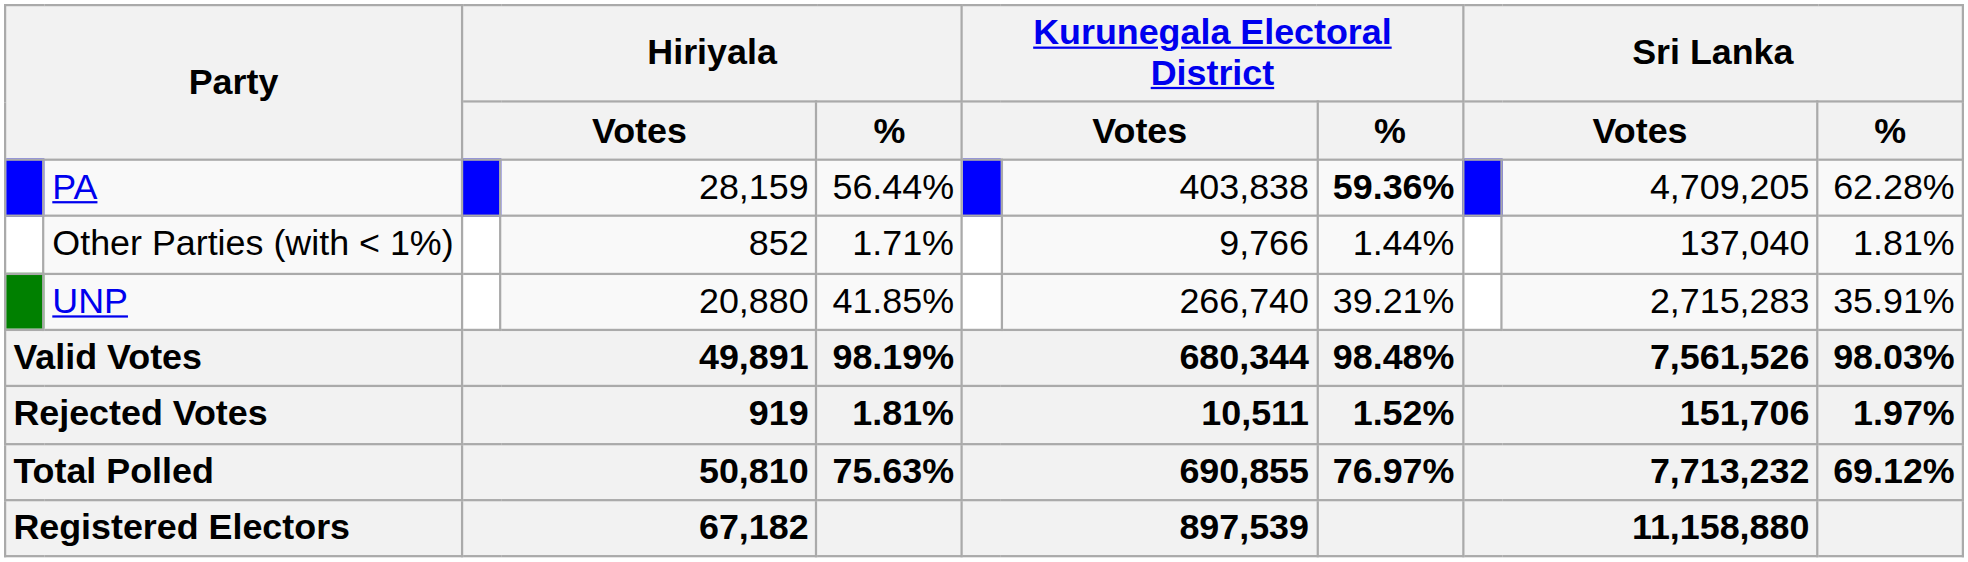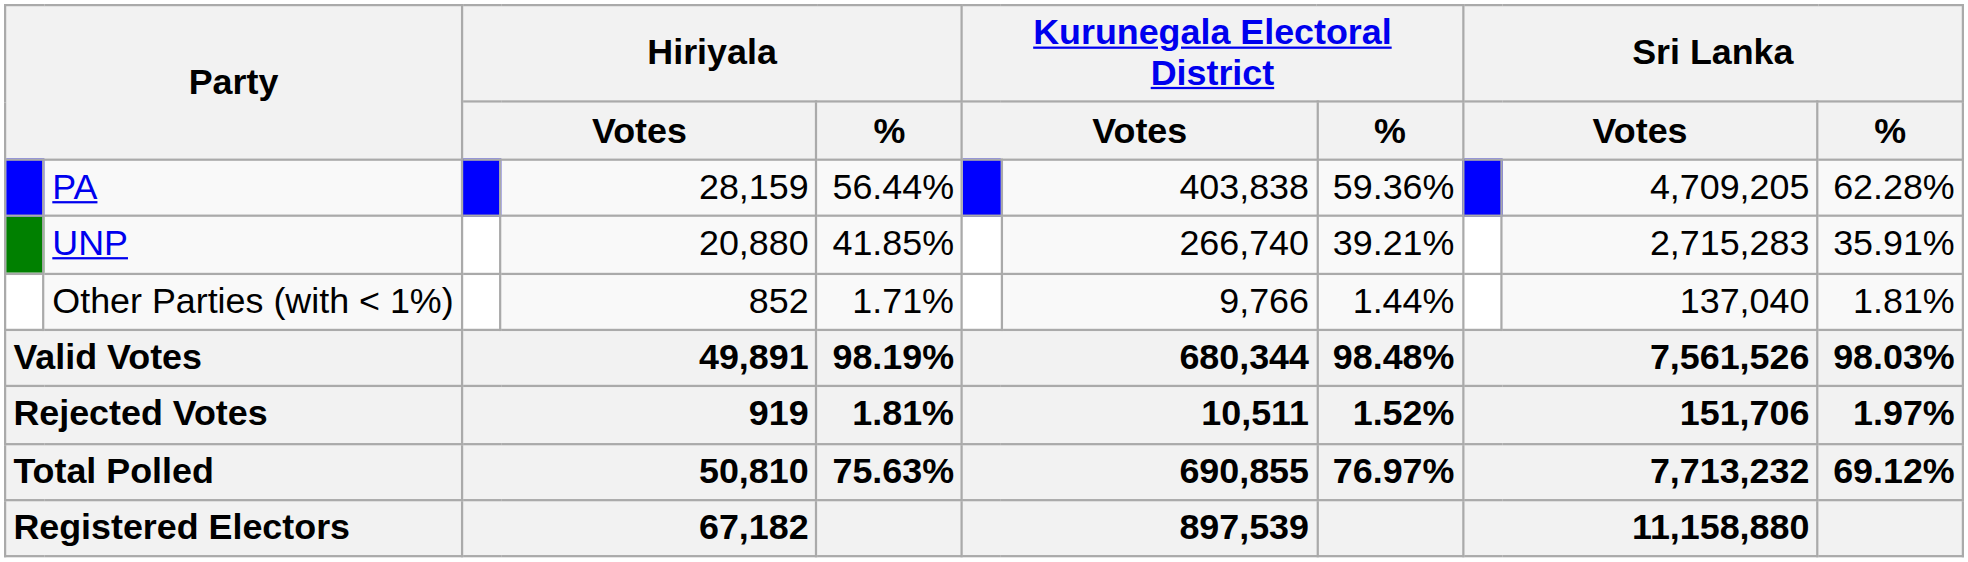 <table class="wikitable">
 <tr>
 <th colspan="2" width="144px"rowspan="2">Party</th>
 <th colspan="3" width="216px">Hiriyala</th>
 <th colspan="3" width="216px"><a href='#'>Kurunegala Electoral District</a></th>
 <th colspan="3" width="216px">Sri Lanka</th>
 </tr>
 <tr>
 <th colspan="2" width="144px">Votes</th>
 <th>%</th>
 <th colspan="2" width="144px">Votes</th>
 <th>%</th>
 <th colspan="2" width="144px">Votes</th>
 <th>%</th>
 </tr>
 <tr>
 <td style="background-color:blue;" width="10px"></td>
 <td style="text-align:left;"><a href='#'>PA</a></td>
 <td style="background-color:blue;" width="10px"></td>
 <td style="text-align:right;">28,159</td>
 <td style="text-align:right;">56.44%</td>
 <td style="background-color:blue;" width="10px"></td>
 <td style="text-align:right;">403,838</td>
-<td style="text-align:right;"><strong>59.36%</strong></td>
+<td style="text-align:right;">59.36%</td>
 <td style="background-color:blue;" width="10px"></td>
 <td style="text-align:right;">4,709,205</td>
 <td style="text-align:right;">62.28%</td>
+</tr>
+<tr>
+<td style="background-color:green;" width="10px"></td>
+<td style="text-align:left;"><a href='#'>UNP</a></td>
+<td style="background-color:white;" width="10px"></td>
+<td style="text-align:right;">20,880</td>
+<td style="text-align:right;">41.85%</td>
+<td style="background-color:white;" width="10px"></td>
+<td style="text-align:right;">266,740</td>
+<td style="text-align:right;">39.21%</td>
+<td style="background-color:white;" width="10px"></td>
+<td style="text-align:right;">2,715,283</td>
+<td style="text-align:right;">35.91%</td>
 </tr>
 <tr>
 <td style="background-color:white;" width="10px"></td>
 <td style="text-align:left;">Other Parties (with < 1%)</td>
 <td style="background-color:white;" width="10px"></td>
 <td style="text-align:right;">852</td>
 <td style="text-align:right;">1.71%</td>
 <td style="background-color:white;" width="10px"></td>
 <td style="text-align:right;">9,766</td>
 <td style="text-align:right;">1.44%</td>
 <td style="background-color:white;" width="10px"></td>
 <td style="text-align:right;">137,040</td>
 <td style="text-align:right;">1.81%</td>
-</tr>
-<tr>
-<td style="background-color:green;" width="10px"></td>
-<td style="text-align:left;"><a href='#'>UNP</a></td>
-<td style="background-color:white;" width="10px"></td>
-<td style="text-align:right;">20,880</td>
-<td style="text-align:right;">41.85%</td>
-<td style="background-color:white;" width="10px"></td>
-<td style="text-align:right;">266,740</td>
-<td style="text-align:right;">39.21%</td>
-<td style="background-color:white;" width="10px"></td>
-<td style="text-align:right;">2,715,283</td>
-<td style="text-align:right;">35.91%</td>
 </tr>
 <tr>
 <th colspan="2" width="144px"style="text-align:left;">Valid Votes</th>
 <th style="text-align:right;"colspan="2" width="144px">49,891</th>
 <th style="text-align:right;">98.19%</th>
 <th style="text-align:right;"colspan="2" width="144px">680,344</th>
 <th style="text-align:right;">98.48%</th>
 <th style="text-align:right;"colspan="2" width="144px">7,561,526</th>
 <th style="text-align:right;">98.03%</th>
 </tr>
 <tr>
 <th colspan="2" width="144px"style="text-align:left;">Rejected Votes</th>
 <th style="text-align:right;"colspan="2" width="144px">919</th>
 <th style="text-align:right;">1.81%</th>
 <th style="text-align:right;"colspan="2" width="144px">10,511</th>
 <th style="text-align:right;">1.52%</th>
 <th style="text-align:right;"colspan="2" width="144px">151,706</th>
 <th style="text-align:right;">1.97%</th>
 </tr>
 <tr>
 <th colspan="2" width="144px"style="text-align:left;">Total Polled</th>
 <th style="text-align:right;"colspan="2" width="144px">50,810</th>
 <th style="text-align:right;">75.63%</th>
 <th style="text-align:right;"colspan="2" width="144px">690,855</th>
 <th style="text-align:right;">76.97%</th>
 <th style="text-align:right;"colspan="2" width="144px">7,713,232</th>
 <th style="text-align:right;">69.12%</th>
 </tr>
 <tr>
 <th colspan="2" width="144px"style="text-align:left;">Registered Electors</th>
 <th style="text-align:right;"colspan="2" width="144px">67,182</th>
 <th></th>
 <th style="text-align:right;"colspan="2" width="144px">897,539</th>
 <th></th>
 <th style="text-align:right;"colspan="2" width="144px">11,158,880</th>
 <th></th>
 </tr>
 </table>
